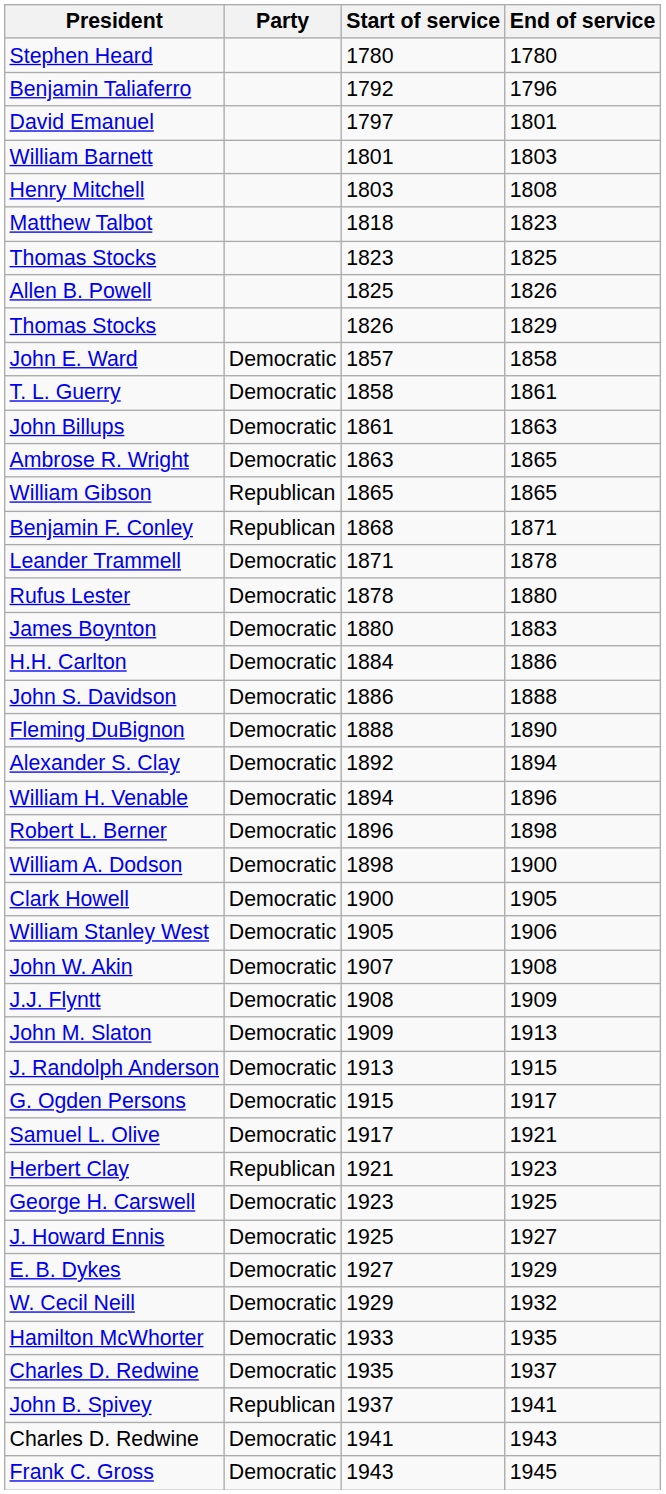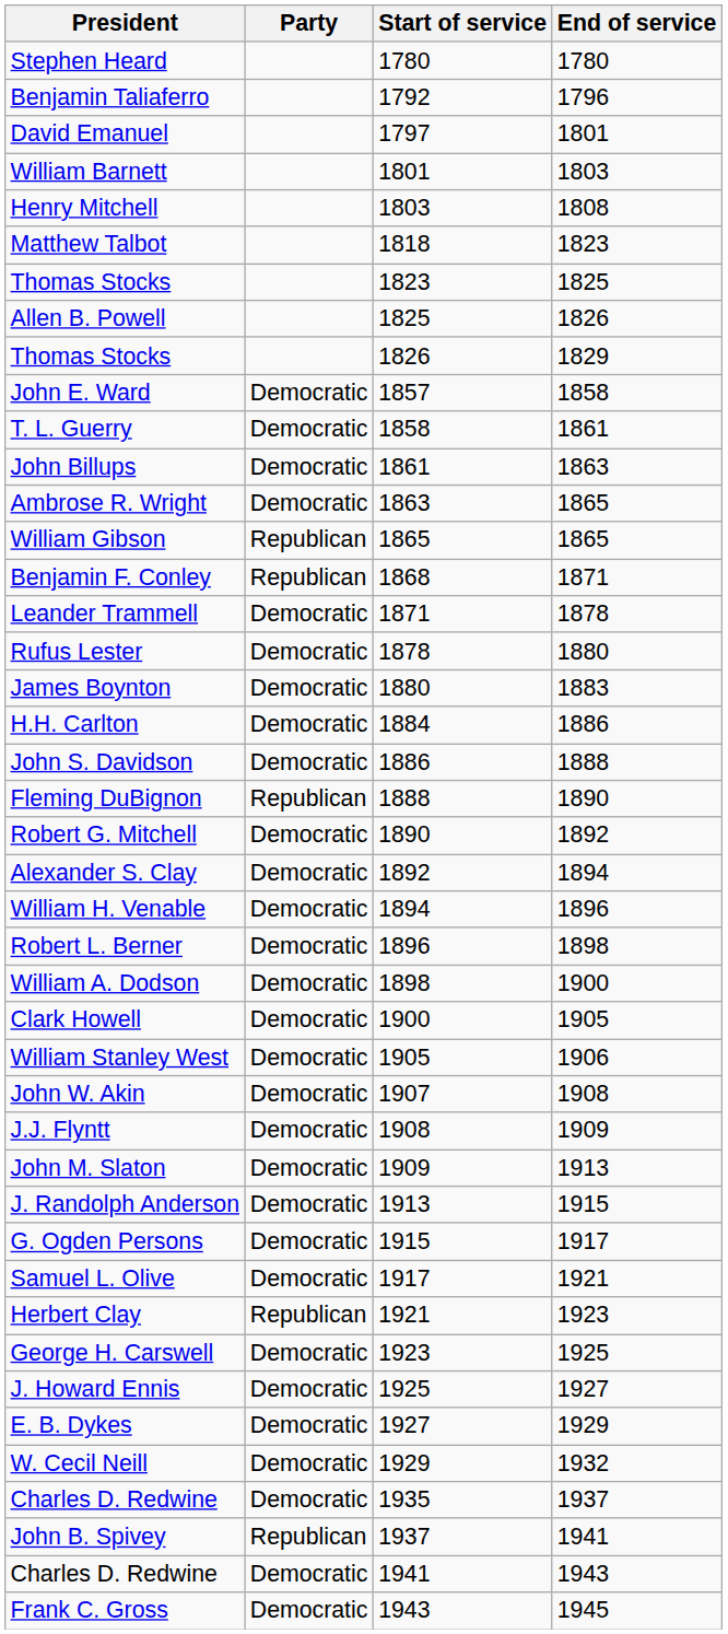 <table class=wikitable>
 <tr>
 <th>President</th>
 <th>Party</th>
 <th>Start of service</th>
 <th>End of service</th>
 </tr>
 <tr>
 <td><a href='#'>Stephen Heard</a></td>
 <td></td>
 <td>1780</td>
 <td>1780</td>
 </tr>
 <tr>
 <td><a href='#'>Benjamin Taliaferro</a></td>
 <td></td>
 <td>1792</td>
 <td>1796</td>
 </tr>
 <tr>
 <td><a href='#'>David Emanuel</a></td>
 <td></td>
 <td>1797</td>
 <td>1801</td>
 </tr>
 <tr>
 <td><a href='#'>William Barnett</a></td>
 <td></td>
 <td>1801</td>
 <td>1803</td>
 </tr>
 <tr>
 <td><a href='#'>Henry Mitchell</a></td>
 <td></td>
 <td>1803</td>
 <td>1808</td>
 </tr>
 <tr>
 <td><a href='#'>Matthew Talbot</a></td>
 <td></td>
 <td>1818</td>
 <td>1823</td>
 </tr>
 <tr>
 <td><a href='#'>Thomas Stocks</a></td>
 <td></td>
 <td>1823</td>
 <td>1825</td>
 </tr>
 <tr>
 <td><a href='#'>Allen B. Powell</a></td>
 <td></td>
 <td>1825</td>
 <td>1826</td>
 </tr>
 <tr>
 <td><a href='#'>Thomas Stocks</a></td>
 <td></td>
 <td>1826</td>
 <td>1829</td>
 </tr>
 <tr>
 <td><a href='#'>John E. Ward</a></td>
 <td>Democratic</td>
 <td>1857</td>
 <td>1858</td>
 </tr>
 <tr>
 <td><a href='#'>T. L. Guerry</a></td>
 <td>Democratic</td>
 <td>1858</td>
 <td>1861</td>
 </tr>
 <tr>
 <td><a href='#'>John Billups</a></td>
 <td>Democratic</td>
 <td>1861</td>
 <td>1863</td>
 </tr>
 <tr>
 <td><a href='#'>Ambrose R. Wright</a></td>
 <td>Democratic</td>
 <td>1863</td>
 <td>1865</td>
 </tr>
 <tr>
 <td><a href='#'>William Gibson</a></td>
 <td>Republican</td>
 <td>1865</td>
 <td>1865</td>
 </tr>
 <tr>
 <td><a href='#'>Benjamin F. Conley</a></td>
 <td>Republican</td>
 <td>1868</td>
 <td>1871</td>
 </tr>
 <tr>
 <td><a href='#'>Leander Trammell</a></td>
 <td>Democratic</td>
 <td>1871</td>
 <td>1878</td>
 </tr>
 <tr>
 <td><a href='#'>Rufus Lester</a></td>
 <td>Democratic</td>
 <td>1878</td>
 <td>1880</td>
 </tr>
 <tr>
 <td><a href='#'>James Boynton</a></td>
 <td>Democratic</td>
 <td>1880</td>
 <td>1883</td>
 </tr>
 <tr>
 <td><a href='#'>H.H. Carlton</a></td>
 <td>Democratic</td>
 <td>1884</td>
 <td>1886</td>
 </tr>
 <tr>
 <td><a href='#'>John S. Davidson</a></td>
 <td>Democratic</td>
 <td>1886</td>
 <td>1888</td>
 </tr>
 <tr>
 <td><a href='#'>Fleming DuBignon</a></td>
-<td>Democratic</td>
+<td>Republican</td>
 <td>1888</td>
 <td>1890</td>
+</tr>
+<tr>
+<td><a href='#'>Robert G. Mitchell</a></td>
+<td>Democratic</td>
+<td>1890</td>
+<td>1892</td>
 </tr>
 <tr>
 <td><a href='#'>Alexander S. Clay</a></td>
 <td>Democratic</td>
 <td>1892</td>
 <td>1894</td>
 </tr>
 <tr>
 <td><a href='#'>William H. Venable</a></td>
 <td>Democratic</td>
 <td>1894</td>
 <td>1896</td>
 </tr>
 <tr>
 <td><a href='#'>Robert L. Berner</a></td>
 <td>Democratic</td>
 <td>1896</td>
 <td>1898</td>
 </tr>
 <tr>
 <td><a href='#'>William A. Dodson</a></td>
 <td>Democratic</td>
 <td>1898</td>
 <td>1900</td>
 </tr>
 <tr>
 <td><a href='#'>Clark Howell</a></td>
 <td>Democratic</td>
 <td>1900</td>
 <td>1905</td>
 </tr>
 <tr>
 <td><a href='#'>William Stanley West</a></td>
 <td>Democratic</td>
 <td>1905</td>
 <td>1906</td>
 </tr>
 <tr>
 <td><a href='#'>John W. Akin</a></td>
 <td>Democratic</td>
 <td>1907</td>
 <td>1908</td>
 </tr>
 <tr>
 <td><a href='#'>J.J. Flyntt</a></td>
 <td>Democratic</td>
 <td>1908</td>
 <td>1909</td>
 </tr>
 <tr>
 <td><a href='#'>John M. Slaton</a></td>
 <td>Democratic</td>
 <td>1909</td>
 <td>1913</td>
 </tr>
 <tr>
 <td><a href='#'>J. Randolph Anderson</a></td>
 <td>Democratic</td>
 <td>1913</td>
 <td>1915</td>
 </tr>
 <tr>
 <td><a href='#'>G. Ogden Persons</a></td>
 <td>Democratic</td>
 <td>1915</td>
 <td>1917</td>
 </tr>
 <tr>
 <td><a href='#'>Samuel L. Olive</a></td>
 <td>Democratic</td>
 <td>1917</td>
 <td>1921</td>
 </tr>
 <tr>
 <td><a href='#'>Herbert Clay</a></td>
 <td>Republican</td>
 <td>1921</td>
 <td>1923</td>
 </tr>
 <tr>
 <td><a href='#'>George H. Carswell</a></td>
 <td>Democratic</td>
 <td>1923</td>
 <td>1925</td>
 </tr>
 <tr>
 <td><a href='#'>J. Howard Ennis</a></td>
 <td>Democratic</td>
 <td>1925</td>
 <td>1927</td>
 </tr>
 <tr>
 <td><a href='#'>E. B. Dykes</a></td>
 <td>Democratic</td>
 <td>1927</td>
 <td>1929</td>
 </tr>
 <tr>
 <td><a href='#'>W. Cecil Neill</a></td>
 <td>Democratic</td>
 <td>1929</td>
 <td>1932</td>
 </tr>
 <tr>
-<td><a href='#'>Hamilton McWhorter</a></td>
-<td>Democratic</td>
-<td>1933</td>
-<td>1935</td>
-</tr>
-<tr>
 <td><a href='#'>Charles D. Redwine</a></td>
 <td>Democratic</td>
 <td>1935</td>
 <td>1937</td>
 </tr>
 <tr>
 <td><a href='#'>John B. Spivey</a></td>
 <td>Republican</td>
 <td>1937</td>
 <td>1941</td>
 </tr>
 <tr>
 <td>Charles D. Redwine</td>
 <td>Democratic</td>
 <td>1941</td>
 <td>1943</td>
 </tr>
 <tr>
 <td><a href='#'>Frank C. Gross</a></td>
 <td>Democratic</td>
 <td>1943</td>
 <td>1945</td>
 </tr>
 </table>
